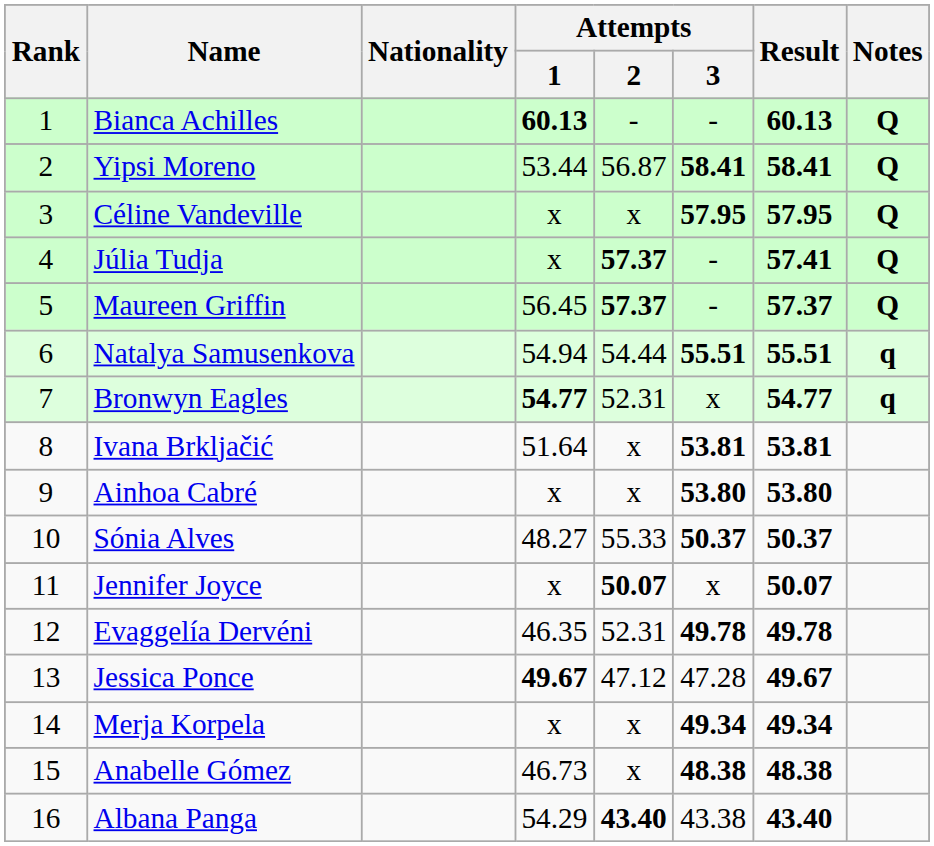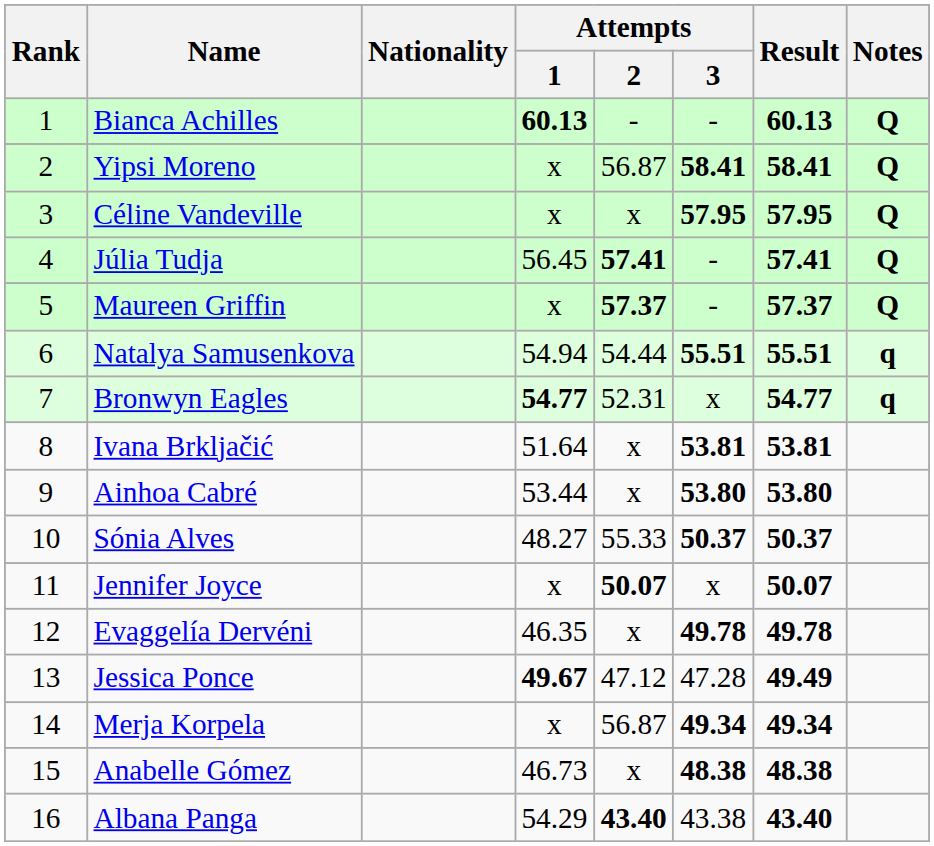 <table class="wikitable sortable" style="text-align:center">
 <tr>
 <th rowspan=2>Rank</th>
 <th rowspan=2>Name</th>
 <th rowspan=2>Nationality</th>
 <th colspan=3>Attempts</th>
 <th rowspan=2>Result</th>
 <th rowspan=2>Notes</th>
 </tr>
 <tr>
 <th>1</th>
 <th>2</th>
 <th>3</th>
 </tr>
 <tr bgcolor=ccffcc>
 <td>1</td>
 <td align=left><a href='#'>Bianca Achilles</a></td>
 <td align=left></td>
 <td><strong>60.13</strong></td>
 <td>-</td>
 <td>-</td>
 <td><strong>60.13</strong></td>
 <td><strong>Q</strong></td>
 </tr>
 <tr bgcolor=ccffcc>
 <td>2</td>
 <td align=left><a href='#'>Yipsi Moreno</a></td>
 <td align=left></td>
-<td>53.44</td>
+<td>x</td>
 <td>56.87</td>
 <td><strong>58.41</strong></td>
 <td><strong>58.41</strong></td>
 <td><strong>Q</strong></td>
 </tr>
 <tr bgcolor=ccffcc>
 <td>3</td>
 <td align=left><a href='#'>Céline Vandeville</a></td>
 <td align=left></td>
 <td>x</td>
 <td>x</td>
 <td><strong>57.95</strong></td>
 <td><strong>57.95</strong></td>
 <td><strong>Q</strong></td>
 </tr>
 <tr bgcolor=ccffcc>
 <td>4</td>
 <td align=left><a href='#'>Júlia Tudja</a></td>
 <td align=left></td>
-<td>x</td>
-<td><strong>57.37</strong></td>
+<td>56.45</td>
+<td><strong>57.41</strong></td>
 <td>-</td>
 <td><strong>57.41</strong></td>
 <td><strong>Q</strong></td>
 </tr>
 <tr bgcolor=ccffcc>
 <td>5</td>
 <td align=left><a href='#'>Maureen Griffin</a></td>
 <td align=left></td>
-<td>56.45</td>
+<td>x</td>
 <td><strong>57.37</strong></td>
 <td>-</td>
 <td><strong>57.37</strong></td>
 <td><strong>Q</strong></td>
 </tr>
 <tr bgcolor=ddffdd>
 <td>6</td>
 <td align=left><a href='#'>Natalya Samusenkova</a></td>
 <td align=left></td>
 <td>54.94</td>
 <td>54.44</td>
 <td><strong>55.51</strong></td>
 <td><strong>55.51</strong></td>
 <td><strong>q</strong></td>
 </tr>
 <tr bgcolor=ddffdd>
 <td>7</td>
 <td align=left><a href='#'>Bronwyn Eagles</a></td>
 <td align=left></td>
 <td><strong>54.77</strong></td>
 <td>52.31</td>
 <td>x</td>
 <td><strong>54.77</strong></td>
 <td><strong>q</strong></td>
 </tr>
 <tr>
 <td>8</td>
 <td align=left><a href='#'>Ivana Brkljačić</a></td>
 <td align=left></td>
 <td>51.64</td>
 <td>x</td>
 <td><strong>53.81</strong></td>
 <td><strong>53.81</strong></td>
 <td></td>
 </tr>
 <tr>
 <td>9</td>
 <td align=left><a href='#'>Ainhoa Cabré</a></td>
 <td align=left></td>
-<td>x</td>
+<td>53.44</td>
 <td>x</td>
 <td><strong>53.80</strong></td>
 <td><strong>53.80</strong></td>
 <td></td>
 </tr>
 <tr>
 <td>10</td>
 <td align=left><a href='#'>Sónia Alves</a></td>
 <td align=left></td>
 <td>48.27</td>
 <td>55.33</td>
 <td><strong>50.37</strong></td>
 <td><strong>50.37</strong></td>
 <td></td>
 </tr>
 <tr>
 <td>11</td>
 <td align=left><a href='#'>Jennifer Joyce</a></td>
 <td align=left></td>
 <td>x</td>
 <td><strong>50.07</strong></td>
 <td>x</td>
 <td><strong>50.07</strong></td>
 <td></td>
 </tr>
 <tr>
 <td>12</td>
 <td align=left><a href='#'>Evaggelía Dervéni</a></td>
 <td align=left></td>
 <td>46.35</td>
-<td>52.31</td>
+<td>x</td>
 <td><strong>49.78</strong></td>
 <td><strong>49.78</strong></td>
 <td></td>
 </tr>
 <tr>
 <td>13</td>
 <td align=left><a href='#'>Jessica Ponce</a></td>
 <td align=left></td>
 <td><strong>49.67</strong></td>
 <td>47.12</td>
 <td>47.28</td>
-<td><strong>49.67</strong></td>
+<td><strong>49.49</strong></td>
 <td></td>
 </tr>
 <tr>
 <td>14</td>
 <td align=left><a href='#'>Merja Korpela</a></td>
 <td align=left></td>
 <td>x</td>
-<td>x</td>
+<td>56.87</td>
 <td><strong>49.34</strong></td>
 <td><strong>49.34</strong></td>
 <td></td>
 </tr>
 <tr>
 <td>15</td>
 <td align=left><a href='#'>Anabelle Gómez</a></td>
 <td align=left></td>
 <td>46.73</td>
 <td>x</td>
 <td><strong>48.38</strong></td>
 <td><strong>48.38</strong></td>
 <td></td>
 </tr>
 <tr>
 <td>16</td>
 <td align=left><a href='#'>Albana Panga</a></td>
 <td align=left></td>
 <td>54.29</td>
 <td><strong>43.40</strong></td>
 <td>43.38</td>
 <td><strong>43.40</strong></td>
 <td></td>
 </tr>
 </table>
